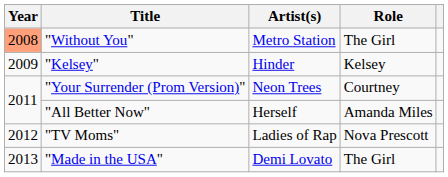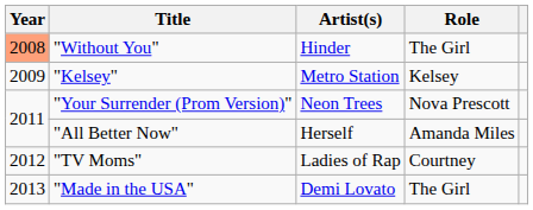 <table class="wikitable sortable">
 <tr>
 <th>Year</th>
 <th>Title</th>
 <th>Artist(s)</th>
 <th>Role</th>
 <th scope="col" class="unsortable"></th>
 </tr>
 <tr>
 <td style="background: lightsalmon;">2008</td>
 <td>"<a href='#'>Without You</a>"</td>
-<td><a href='#'>Metro Station</a></td>
+<td><a href='#'>Hinder</a></td>
 <td>The Girl</td>
 <td style="text-align:center;"></td>
 </tr>
 <tr>
 <td>2009</td>
 <td>"<a href='#'>Kelsey</a>"</td>
-<td><a href='#'>Hinder</a></td>
+<td><a href='#'>Metro Station</a></td>
 <td>Kelsey</td>
 <td style="text-align:center;"></td>
 </tr>
 <tr>
 <td rowspan="2">2011</td>
 <td>"<a href='#'>Your Surrender (Prom Version)</a>"</td>
 <td><a href='#'>Neon Trees</a></td>
-<td>Courtney</td>
+<td>Nova Prescott</td>
 <td style="text-align:center;"></td>
 </tr>
 <tr>
 <td>"All Better Now"</td>
 <td>Herself</td>
 <td>Amanda Miles</td>
 <td style="text-align:center;"></td>
 </tr>
 <tr>
 <td>2012</td>
 <td>"TV Moms"</td>
 <td>Ladies of Rap</td>
-<td>Nova Prescott</td>
+<td>Courtney</td>
 <td style="text-align:center;"></td>
 </tr>
 <tr>
 <td>2013</td>
 <td>"<a href='#'>Made in the USA</a>"</td>
 <td><a href='#'>Demi Lovato</a></td>
 <td>The Girl</td>
 <td style="text-align:center;"></td>
 </tr>
 </table>
